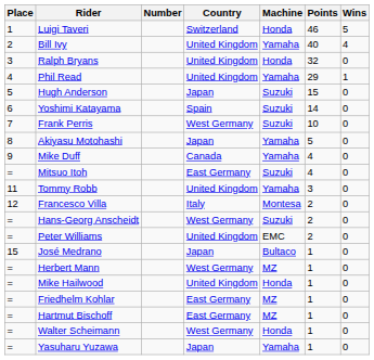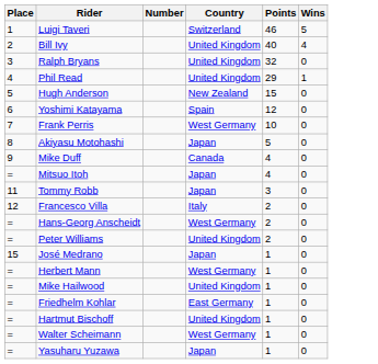 <table class="wikitable" style="font-size: 95%;">
 <tr>
 <th>Place</th>
 <th>Rider</th>
 <th>Number</th>
 <th>Country</th>
-<th>Machine</th>
 <th>Points</th>
 <th>Wins</th>
 </tr>
 <tr>
 <td>1</td>
 <td> <a href='#'>Luigi Taveri</a></td>
 <td></td>
 <td><a href='#'>Switzerland</a></td>
-<td><a href='#'>Honda</a></td>
 <td>46</td>
 <td>5</td>
 </tr>
 <tr>
 <td>2</td>
 <td> <a href='#'>Bill Ivy</a></td>
 <td></td>
 <td><a href='#'>United Kingdom</a></td>
-<td><a href='#'>Yamaha</a></td>
 <td>40</td>
 <td>4</td>
 </tr>
 <tr>
 <td>3</td>
 <td> <a href='#'>Ralph Bryans</a></td>
 <td></td>
 <td><a href='#'>United Kingdom</a></td>
-<td><a href='#'>Honda</a></td>
 <td>32</td>
 <td>0</td>
 </tr>
 <tr>
 <td>4</td>
 <td> <a href='#'>Phil Read</a></td>
 <td></td>
 <td><a href='#'>United Kingdom</a></td>
-<td><a href='#'>Yamaha</a></td>
 <td>29</td>
 <td>1</td>
 </tr>
 <tr>
 <td>5</td>
 <td> <a href='#'>Hugh Anderson</a></td>
 <td></td>
-<td><a href='#'>Japan</a></td>
-<td><a href='#'>Suzuki</a></td>
+<td><a href='#'>New Zealand</a></td>
 <td>15</td>
 <td>0</td>
 </tr>
 <tr>
 <td>6</td>
 <td> <a href='#'>Yoshimi Katayama</a></td>
 <td></td>
 <td><a href='#'>Spain</a></td>
-<td><a href='#'>Suzuki</a></td>
-<td>14</td>
+<td>12</td>
 <td>0</td>
 </tr>
 <tr>
 <td>7</td>
 <td> <a href='#'>Frank Perris</a></td>
 <td></td>
 <td><a href='#'>West Germany</a></td>
-<td><a href='#'>Suzuki</a></td>
 <td>10</td>
 <td>0</td>
 </tr>
 <tr>
 <td>8</td>
 <td> <a href='#'>Akiyasu Motohashi</a></td>
 <td></td>
 <td><a href='#'>Japan</a></td>
-<td><a href='#'>Yamaha</a></td>
 <td>5</td>
 <td>0</td>
 </tr>
 <tr>
 <td>9</td>
 <td> <a href='#'>Mike Duff</a></td>
 <td></td>
 <td><a href='#'>Canada</a></td>
-<td><a href='#'>Yamaha</a></td>
 <td>4</td>
 <td>0</td>
 </tr>
 <tr>
 <td>=</td>
 <td> <a href='#'>Mitsuo Itoh</a></td>
 <td></td>
-<td><a href='#'>East Germany</a></td>
-<td><a href='#'>Suzuki</a></td>
+<td><a href='#'>Japan</a></td>
 <td>4</td>
 <td>0</td>
 </tr>
 <tr>
 <td>11</td>
 <td> <a href='#'>Tommy Robb</a></td>
 <td></td>
-<td><a href='#'>United Kingdom</a></td>
-<td><a href='#'>Yamaha</a></td>
+<td><a href='#'>Japan</a></td>
 <td>3</td>
 <td>0</td>
 </tr>
 <tr>
 <td>12</td>
 <td> <a href='#'>Francesco Villa</a></td>
 <td></td>
 <td><a href='#'>Italy</a></td>
-<td><a href='#'>Montesa</a></td>
 <td>2</td>
 <td>0</td>
 </tr>
 <tr>
 <td>=</td>
 <td> <a href='#'>Hans-Georg Anscheidt</a></td>
 <td></td>
 <td><a href='#'>West Germany</a></td>
-<td><a href='#'>Suzuki</a></td>
 <td>2</td>
 <td>0</td>
 </tr>
 <tr>
 <td>=</td>
 <td> <a href='#'>Peter Williams</a></td>
 <td></td>
 <td><a href='#'>United Kingdom</a></td>
-<td>EMC</td>
 <td>2</td>
 <td>0</td>
 </tr>
 <tr>
 <td>15</td>
 <td> <a href='#'>José Medrano</a></td>
 <td></td>
 <td><a href='#'>Japan</a></td>
-<td><a href='#'>Bultaco</a></td>
 <td>1</td>
 <td>0</td>
 </tr>
 <tr>
 <td>=</td>
 <td> <a href='#'>Herbert Mann</a></td>
 <td></td>
 <td><a href='#'>West Germany</a></td>
-<td><a href='#'>MZ</a></td>
 <td>1</td>
 <td>0</td>
 </tr>
 <tr>
 <td>=</td>
 <td> <a href='#'>Mike Hailwood</a></td>
 <td></td>
 <td><a href='#'>United Kingdom</a></td>
-<td><a href='#'>Honda</a></td>
 <td>1</td>
 <td>0</td>
 </tr>
 <tr>
 <td>=</td>
 <td> <a href='#'>Friedhelm Kohlar</a></td>
 <td></td>
 <td><a href='#'>East Germany</a></td>
-<td><a href='#'>MZ</a></td>
 <td>1</td>
 <td>0</td>
 </tr>
 <tr>
 <td>=</td>
 <td> <a href='#'>Hartmut Bischoff</a></td>
 <td></td>
-<td><a href='#'>East Germany</a></td>
-<td><a href='#'>MZ</a></td>
+<td><a href='#'>United Kingdom</a></td>
 <td>1</td>
 <td>0</td>
 </tr>
 <tr>
 <td>=</td>
 <td> <a href='#'>Walter Scheimann</a></td>
 <td></td>
 <td><a href='#'>West Germany</a></td>
-<td><a href='#'>Honda</a></td>
 <td>1</td>
 <td>0</td>
 </tr>
 <tr>
 <td>=</td>
 <td> <a href='#'>Yasuharu Yuzawa</a></td>
 <td></td>
 <td><a href='#'>Japan</a></td>
-<td><a href='#'>Yamaha</a></td>
 <td>1</td>
 <td>0</td>
 </tr>
 </table>
